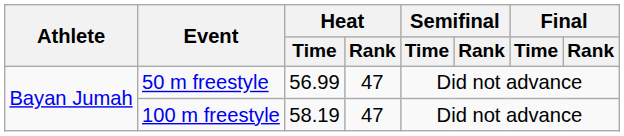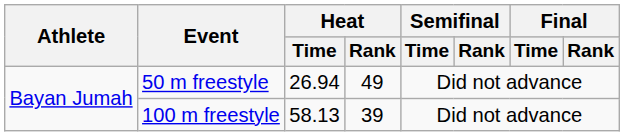 <table class=wikitable style="font-size:90%">
 <tr>
 <th rowspan="2">Athlete</th>
 <th rowspan="2">Event</th>
 <th colspan="2">Heat</th>
 <th colspan="2">Semifinal</th>
 <th colspan="2">Final</th>
 </tr>
 <tr style="font-size:95%">
 <th>Time</th>
 <th>Rank</th>
 <th>Time</th>
 <th>Rank</th>
 <th>Time</th>
 <th>Rank</th>
 </tr>
 <tr align=center>
 <td align=left rowspan=2><a href='#'>Bayan Jumah</a></td>
 <td align=left><a href='#'>50 m freestyle</a></td>
-<td>56.99</td>
-<td>47</td>
+<td>26.94</td>
+<td>49</td>
 <td colspan=4>Did not advance</td>
 </tr>
 <tr align=center>
 <td align=left><a href='#'>100 m freestyle</a></td>
-<td>58.19</td>
-<td>47</td>
+<td>58.13</td>
+<td>39</td>
 <td colspan=4>Did not advance</td>
 </tr>
 </table>
